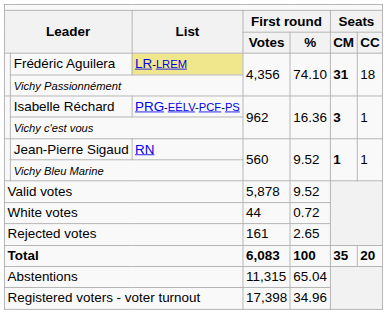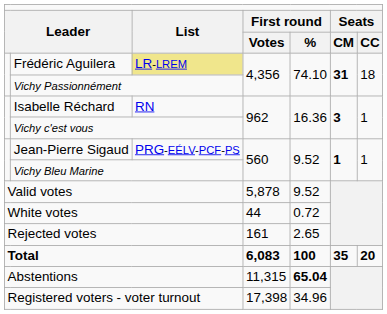 <table class="wikitable">
 <tr>
 <td colspan="7"></td>
 </tr>
 <tr>
 <th colspan="2" rowspan="2">Leader</th>
 <th rowspan="2">List</th>
 <th colspan="2">First round</th>
 <th colspan="2">Seats</th>
 </tr>
 <tr>
 <th>Votes</th>
 <th>%</th>
 <th>CM</th>
 <th>CC</th>
 </tr>
 <tr>
 <td rowspan="2"></td>
 <td>Frédéric Aguilera</td>
 <td style="background: khaki;"><a href='#'>LR</a><small>-<a href='#'>LREM</a></small></td>
 <td rowspan="2">4,356</td>
 <td rowspan="2">74.10</td>
 <td rowspan="2"><strong>31</strong></td>
 <td rowspan="2">18</td>
 </tr>
 <tr>
 <td colspan="2"><em><small>Vichy Passionnément</small></em></td>
 </tr>
 <tr>
 <td rowspan="2"></td>
 <td>Isabelle Réchard</td>
-<td><a href='#'>PRG</a><small>-<a href='#'>EÉLV</a>-<a href='#'>PCF</a>-<a href='#'>PS</a></small></td>
+<td><a href='#'>RN</a></td>
 <td rowspan="2">962</td>
 <td rowspan="2">16.36</td>
 <td rowspan="2"><strong>3</strong></td>
 <td rowspan="2">1</td>
 </tr>
 <tr>
 <td colspan="2"><em><small>Vichy c'est vous</small></em></td>
 </tr>
 <tr>
 <td rowspan="2"></td>
 <td>Jean-Pierre Sigaud</td>
-<td><a href='#'>RN</a></td>
+<td><a href='#'>PRG</a><small>-<a href='#'>EÉLV</a>-<a href='#'>PCF</a>-<a href='#'>PS</a></small></td>
 <td rowspan="2">560</td>
 <td rowspan="2">9.52</td>
 <td rowspan="2"><strong>1</strong></td>
 <td rowspan="2">1</td>
 </tr>
 <tr>
 <td colspan="2"><em><small>Vichy Bleu Marine</small></em></td>
 </tr>
 <tr>
 <td colspan="3">Valid votes</td>
 <td>5,878</td>
 <td>9.52</td>
 <th colspan="2" rowspan="3"></th>
 </tr>
 <tr>
 <td colspan="3">White votes</td>
 <td>44</td>
 <td>0.72</td>
 </tr>
 <tr>
 <td colspan="3">Rejected votes</td>
 <td>161</td>
 <td>2.65</td>
 </tr>
 <tr>
 <td colspan="3"><strong>Total</strong></td>
 <td><strong>6,083</strong></td>
 <td><strong>100</strong></td>
 <td><strong>35</strong></td>
 <td><strong>20</strong></td>
 </tr>
 <tr>
 <td colspan="3">Abstentions</td>
 <td>11,315</td>
-<td>65.04</td>
+<td><strong>65.04</strong></td>
 <th colspan="2" rowspan="2"></th>
 </tr>
 <tr>
 <td colspan="3">Registered voters - voter turnout</td>
 <td>17,398</td>
 <td>34.96</td>
 </tr>
 </table>
